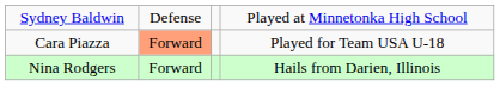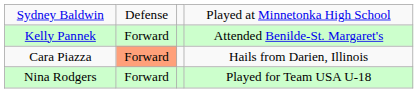 <table class="wikitable" width="80%" style="text-align:center;">
 <tr>
 <td><a href='#'>Sydney Baldwin</a></td>
 <td>Defense</td>
 <td></td>
 <td>Played at <a href='#'>Minnetonka High School</a></td>
 </tr>
+<tr bgcolor="#ccffcc">
+<td><a href='#'>Kelly Pannek</a></td>
+<td>Forward</td>
+<td></td>
+<td>Attended <a href='#'>Benilde-St. Margaret's</a></td>
+</tr>
 <tr>
 <td>Cara Piazza</td>
 <td style="background: lightsalmon;">Forward</td>
 <td></td>
-<td>Played for Team USA U-18</td>
+<td>Hails from Darien, Illinois</td>
 </tr>
 <tr bgcolor="#ccffcc">
 <td>Nina Rodgers</td>
 <td>Forward</td>
 <td></td>
-<td>Hails from Darien, Illinois</td>
+<td>Played for Team USA U-18</td>
 </tr>
 </table>
